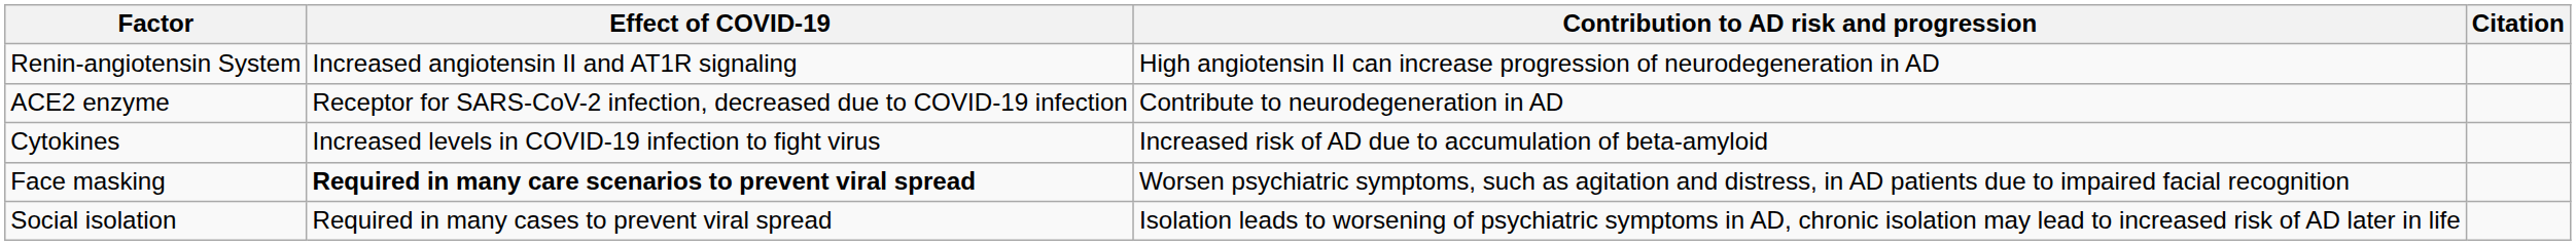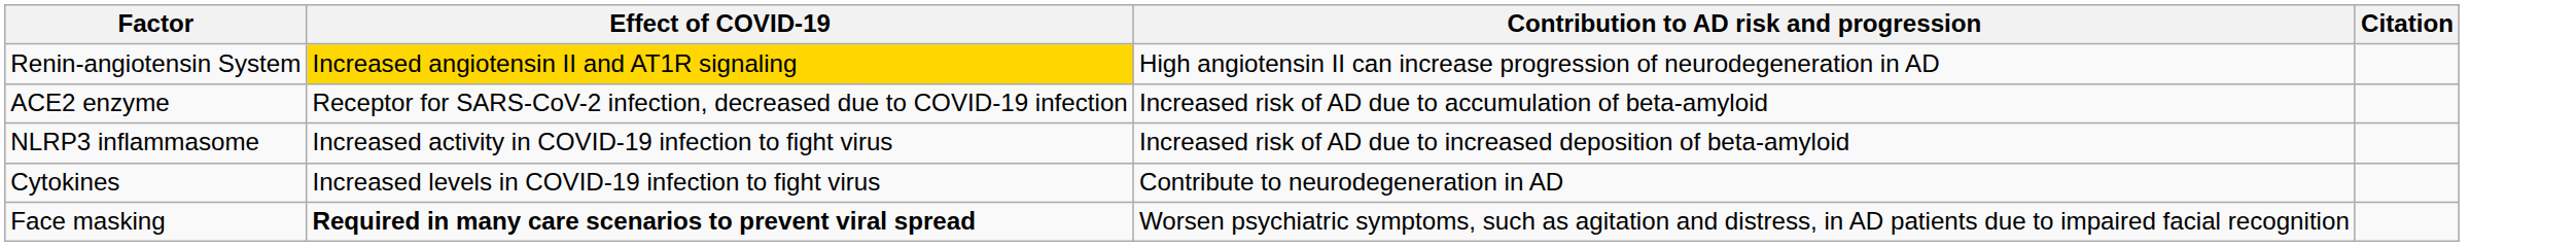 <table class="wikitable">
 <tr>
 <th>Factor</th>
 <th>Effect of COVID-19</th>
 <th>Contribution to AD risk and progression</th>
 <th>Citation</th>
 </tr>
 <tr>
 <td>Renin-angiotensin System</td>
-<td>Increased angiotensin II and AT1R signaling</td>
+<td style="background: gold;">Increased angiotensin II and AT1R signaling</td>
 <td>High angiotensin II can increase progression of neurodegeneration in AD</td>
 <td></td>
 </tr>
 <tr>
 <td>ACE2 enzyme</td>
 <td>Receptor for SARS-CoV-2 infection, decreased due to COVID-19 infection</td>
-<td>Contribute to neurodegeneration in AD</td>
+<td>Increased risk of AD due to accumulation of beta-amyloid</td>
+<td></td>
+</tr>
+<tr>
+<td>NLRP3 inflammasome</td>
+<td>Increased activity in COVID-19 infection to fight virus</td>
+<td>Increased risk of AD due to increased deposition of beta-amyloid</td>
 <td></td>
 </tr>
 <tr>
 <td>Cytokines</td>
 <td>Increased levels in COVID-19 infection to fight virus</td>
-<td>Increased risk of AD due to accumulation of beta-amyloid</td>
+<td>Contribute to neurodegeneration in AD</td>
 <td></td>
 </tr>
 <tr>
 <td>Face masking</td>
 <td><strong>Required in many care scenarios to prevent viral spread</strong></td>
 <td>Worsen psychiatric symptoms, such as agitation and distress, in AD patients due to impaired facial recognition</td>
 <td></td>
 </tr>
-<tr>
-<td>Social isolation</td>
-<td>Required in many cases to prevent viral spread</td>
-<td>Isolation leads to worsening of psychiatric symptoms in AD, chronic isolation may lead to increased risk of AD later in life</td>
-<td></td>
-</tr>
 </table>
